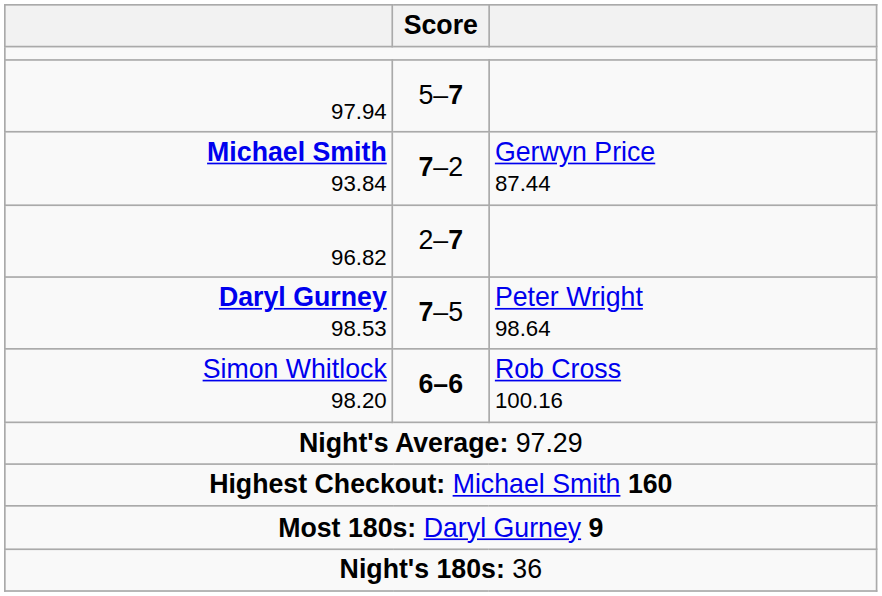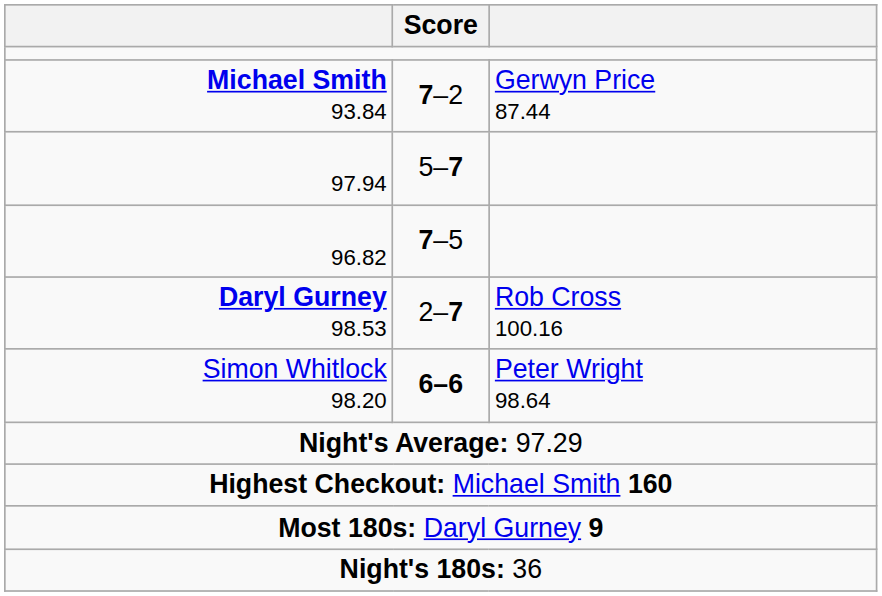 <table class=wikitable style="text-align:center">
 <tr>
 <th width=225></th>
 <th width=50>Score</th>
 <th width=225></th>
 </tr>
 <tr align=center>
 <td colspan="3"></td>
 </tr>
 <tr align=left>
+<td align=right><strong><a href='#'>Michael Smith</a></strong>  <br><small><span>93.84</span></small></td>
+<td align=center><strong>7</strong>–2</td>
+<td> <a href='#'>Gerwyn Price</a> <br><small><span>87.44</span></small></td>
+</tr>
+<tr align=left>
 <td align=right> <br><small><span>97.94</span></small></td>
 <td align=center>5–<strong>7</strong></td>
 <td></td>
 </tr>
 <tr align=left>
-<td align=right><strong><a href='#'>Michael Smith</a></strong>  <br><small><span>93.84</span></small></td>
-<td align=center><strong>7</strong>–2</td>
-<td> <a href='#'>Gerwyn Price</a> <br><small><span>87.44</span></small></td>
-</tr>
-<tr align=left>
 <td align=right> <br><small><span>96.82</span></small></td>
-<td align=center>2–<strong>7</strong></td>
+<td align=center><strong>7</strong>–5</td>
 <td></td>
 </tr>
 <tr align=left>
 <td align=right><strong><a href='#'>Daryl Gurney</a></strong>  <br><small><span>98.53</span></small></td>
-<td align=center><strong>7</strong>–5</td>
-<td> <a href='#'>Peter Wright</a> <br><small><span>98.64</span></small></td>
+<td align=center>2–<strong>7</strong></td>
+<td> <a href='#'>Rob Cross</a> <br><small><span>100.16</span></small></td>
 </tr>
 <tr align=left>
 <td align=right><a href='#'>Simon Whitlock</a>  <br><small><span>98.20</span></small></td>
 <td align=center><strong>6–6</strong></td>
-<td> <a href='#'>Rob Cross</a> <br><small><span>100.16</span></small></td>
+<td> <a href='#'>Peter Wright</a> <br><small><span>98.64</span></small></td>
 </tr>
 <tr align=center>
 <td colspan="3"><strong>Night's Average:</strong> 97.29</td>
 </tr>
 <tr align=center>
 <td colspan="3"><strong>Highest Checkout:</strong>  <a href='#'>Michael Smith</a> <strong>160</strong></td>
 </tr>
 <tr align=center>
 <td colspan="3"><strong>Most 180s:</strong>  <a href='#'>Daryl Gurney</a> <strong>9</strong></td>
 </tr>
 <tr align=center>
 <td colspan="3"><strong>Night's 180s:</strong> 36</td>
 </tr>
 </table>
